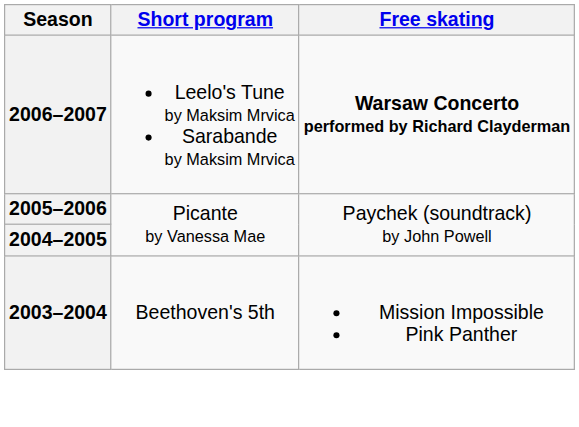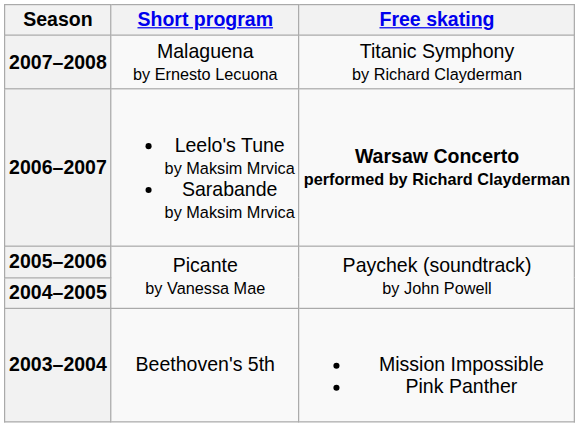 <table class="wikitable" style="text-align:center">
 <tr>
 <th>Season</th>
 <th><a href='#'>Short program</a></th>
 <th><a href='#'>Free skating</a></th>
+</tr>
+<tr>
+<th>2007–2008</th>
+<td>Malaguena <br><small> by Ernesto Lecuona </small></td>
+<td>Titanic Symphony <br><small> by Richard Clayderman </small></td>
 </tr>
 <tr>
 <th>2006–2007</th>
 <td><br><ul><li>Leelo's Tune <br><small> by Maksim Mrvica </small></li><li>Sarabande <br><small> by Maksim Mrvica </small></li></ul></td>
 <td><strong>Warsaw Concerto <br><small> performed by Richard Clayderman </small></strong></td>
 </tr>
 <tr>
 <th>2005–2006</th>
 <td rowspan=2>Picante <br><small> by Vanessa Mae </small></td>
 <td rowspan=2>Paychek (soundtrack) <br><small> by John Powell </small></td>
 </tr>
 <tr>
 <th>2004–2005</th>
 </tr>
 <tr>
 <th>2003–2004</th>
 <td>Beethoven's 5th</td>
 <td><br><ul><li>Mission Impossible</li><li>Pink Panther</li></ul></td>
 </tr>
 </table>
